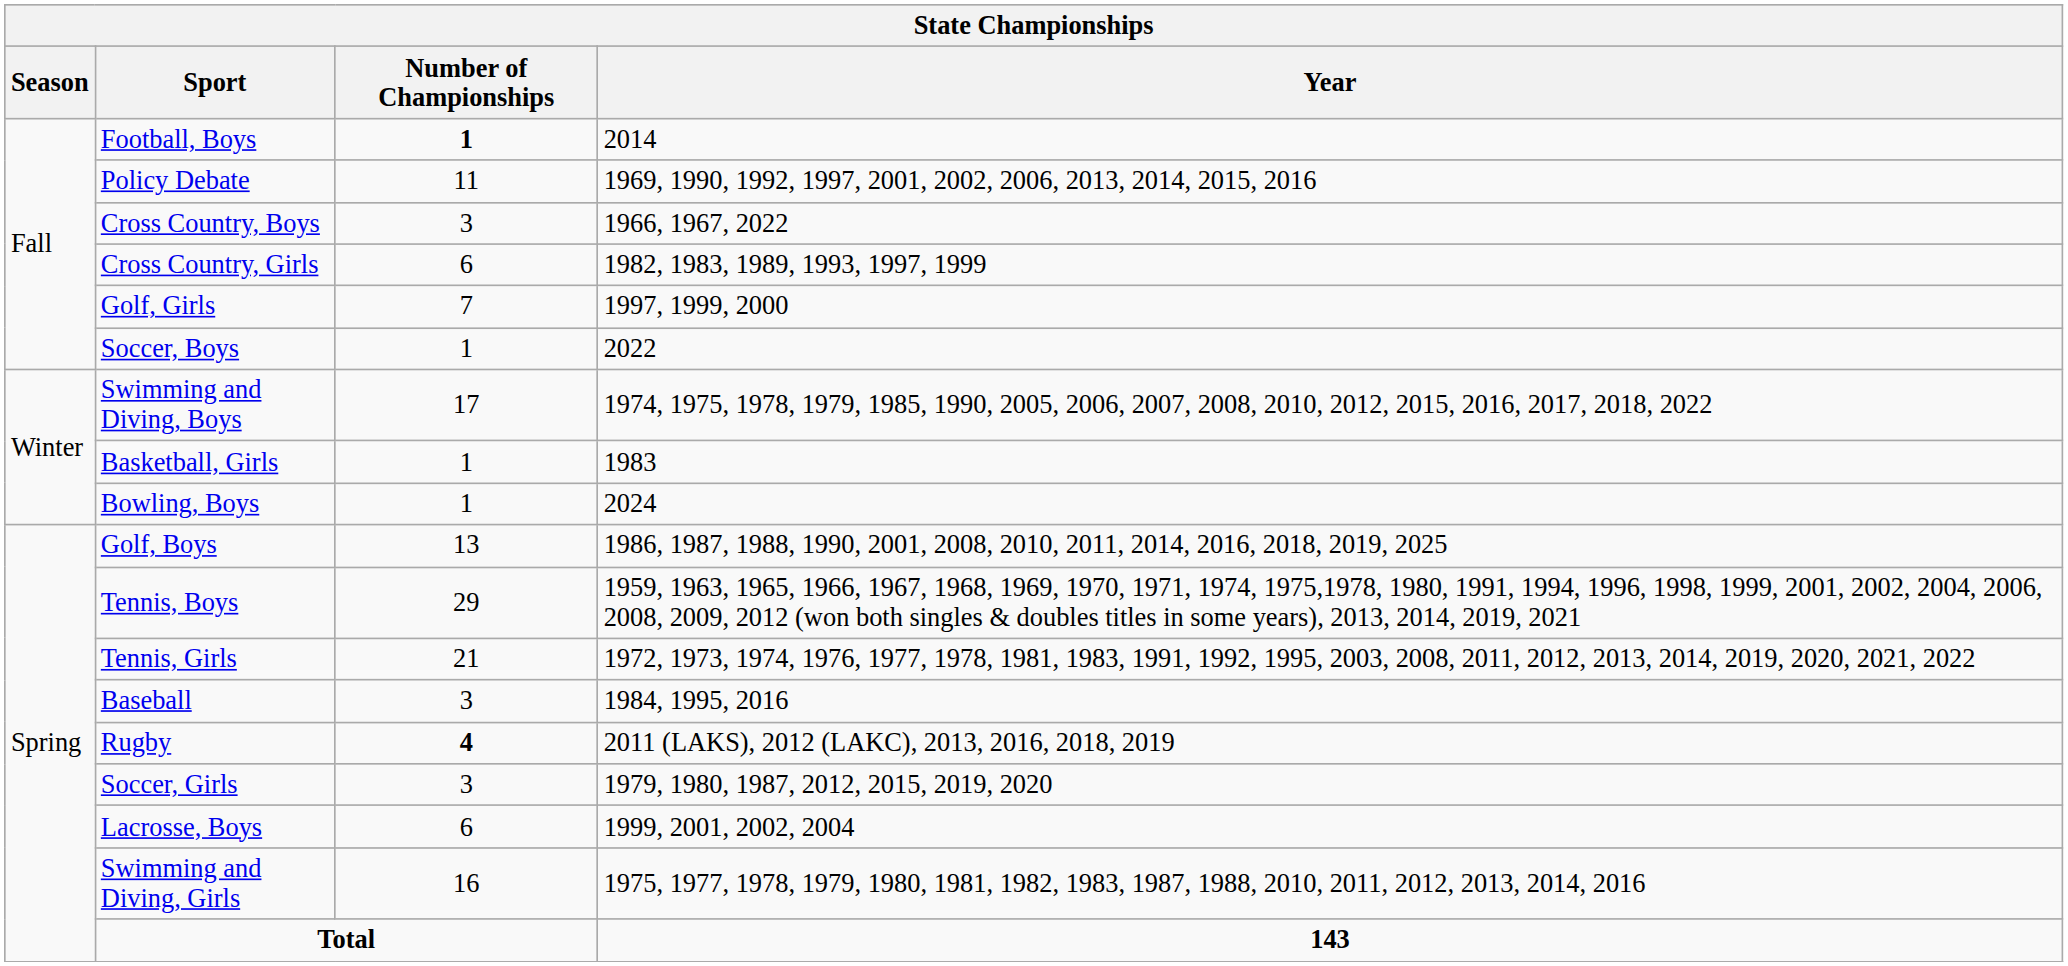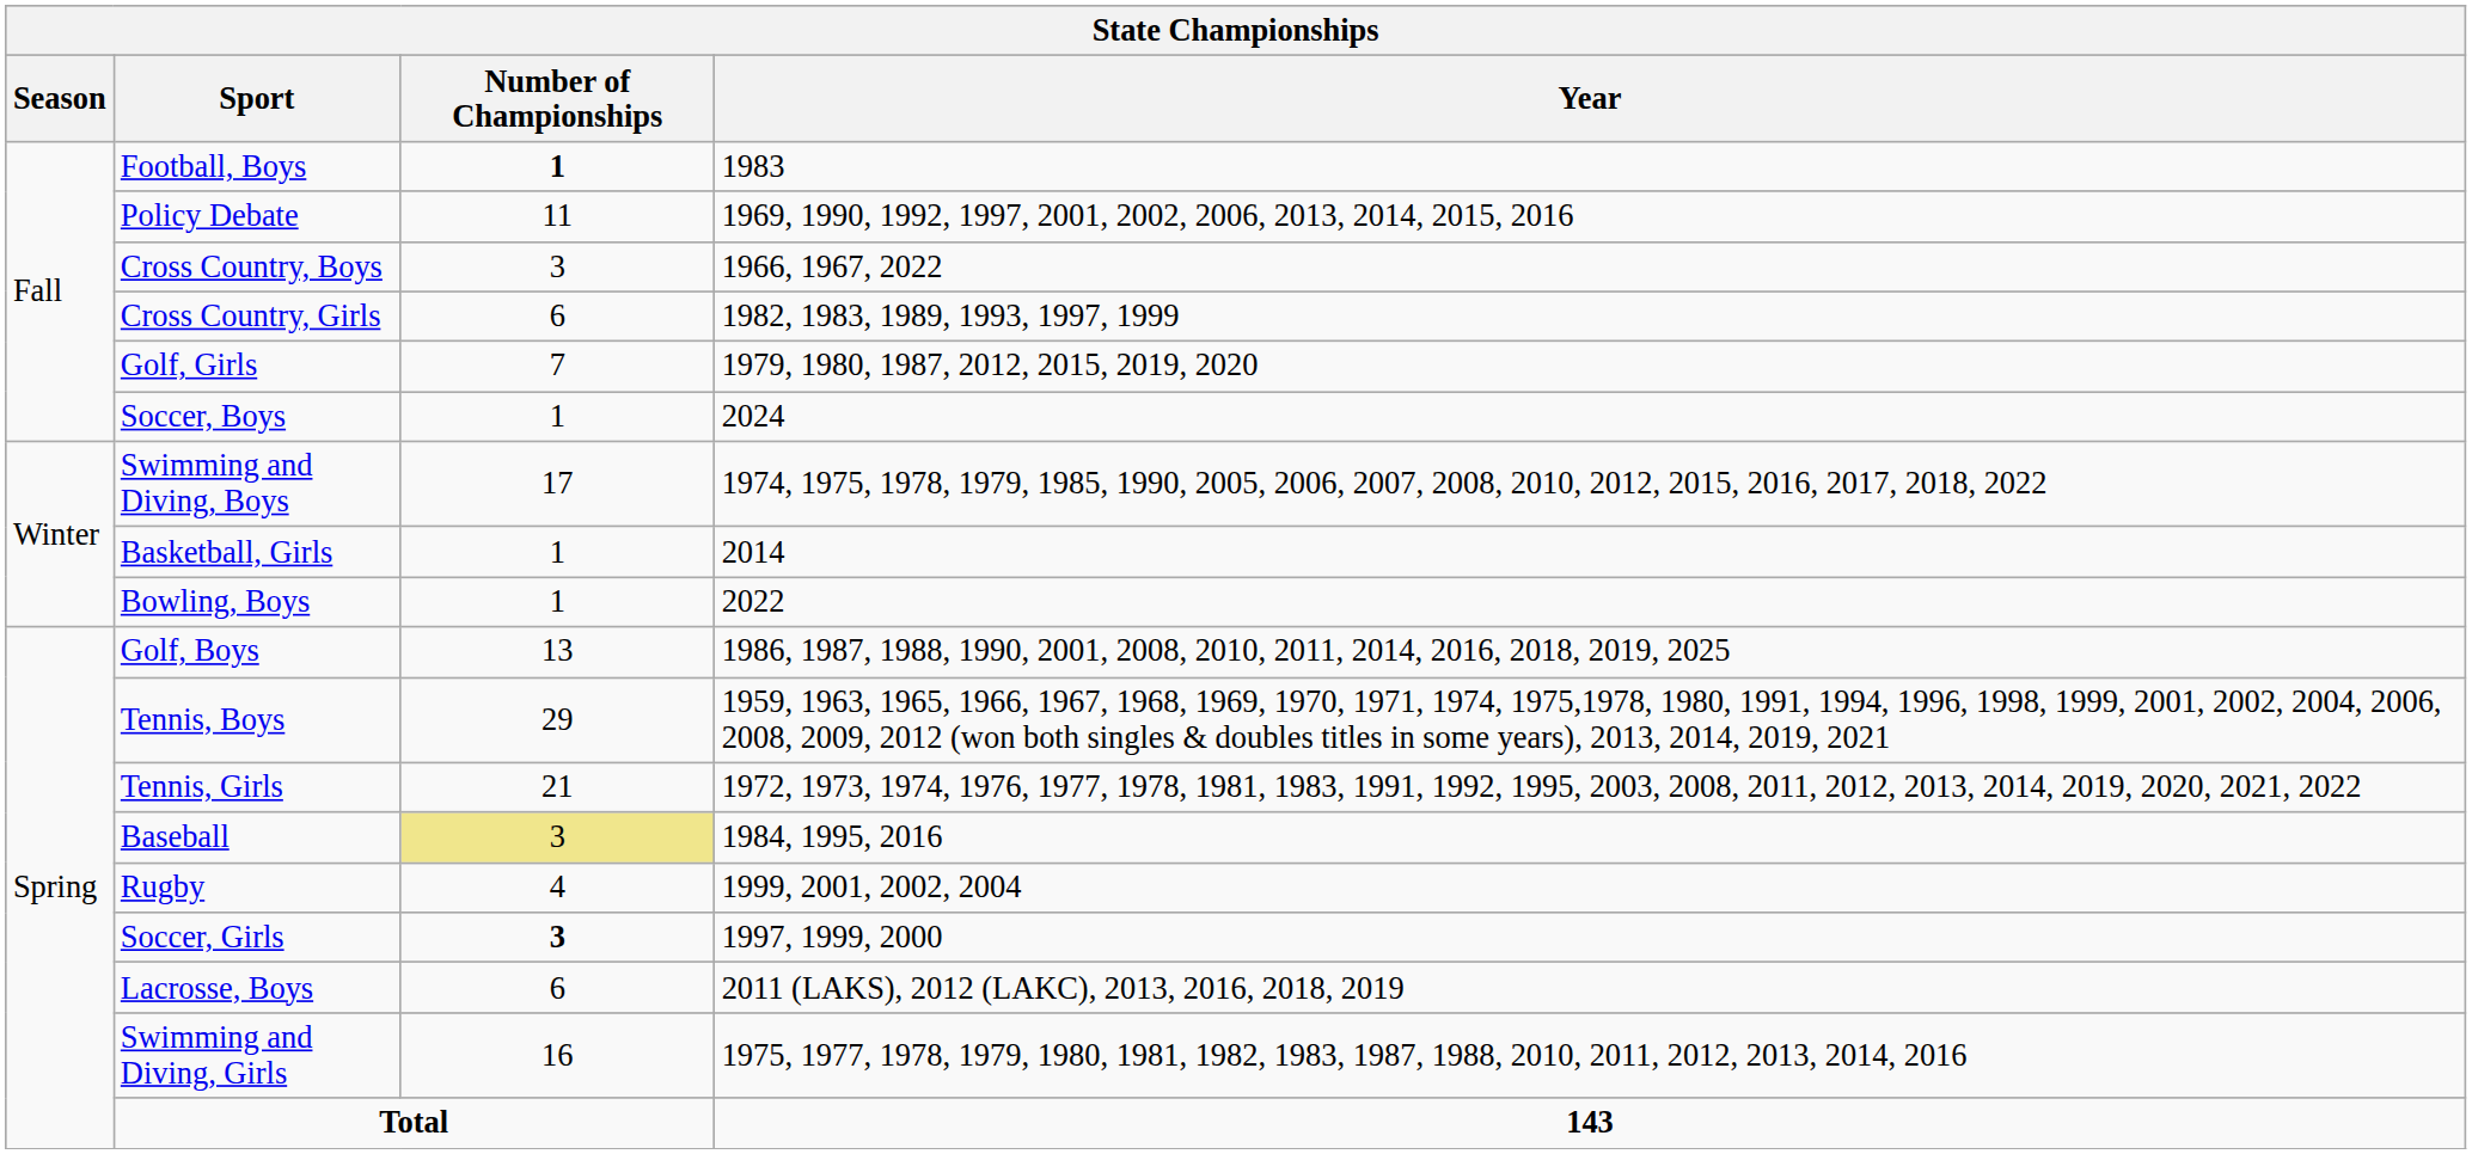 <table class="wikitable">
 <tr>
 <th colspan="4">State Championships</th>
 </tr>
 <tr>
 <th>Season</th>
 <th>Sport</th>
 <th>Number of Championships</th>
 <th>Year</th>
 </tr>
 <tr>
 <td rowspan="6">Fall</td>
 <td><a href='#'>Football, Boys</a></td>
 <td align="center"><strong>1</strong></td>
-<td>2014</td>
+<td>1983</td>
 </tr>
 <tr>
 <td><a href='#'>Policy Debate</a></td>
 <td align="center">11</td>
 <td>1969, 1990, 1992, 1997, 2001, 2002, 2006, 2013, 2014, 2015, 2016</td>
 </tr>
 <tr>
 <td><a href='#'>Cross Country, Boys</a></td>
 <td align="center">3</td>
 <td>1966, 1967, 2022</td>
 </tr>
 <tr>
 <td><a href='#'>Cross Country, Girls</a></td>
 <td align="center">6</td>
 <td>1982, 1983, 1989, 1993, 1997, 1999</td>
 </tr>
 <tr>
 <td><a href='#'>Golf, Girls</a></td>
 <td align="center">7</td>
-<td>1997, 1999, 2000</td>
+<td>1979, 1980, 1987, 2012, 2015, 2019, 2020</td>
 </tr>
 <tr>
 <td><a href='#'>Soccer, Boys</a></td>
 <td align="center">1</td>
-<td>2022</td>
+<td>2024</td>
 </tr>
 <tr>
 <td rowspan="3">Winter</td>
 <td><a href='#'>Swimming and Diving, Boys</a></td>
 <td align="center">17</td>
 <td>1974, 1975, 1978, 1979, 1985, 1990, 2005, 2006, 2007, 2008, 2010, 2012, 2015, 2016, 2017, 2018, 2022</td>
 </tr>
 <tr>
 <td><a href='#'>Basketball, Girls</a></td>
 <td align="center">1</td>
-<td>1983</td>
+<td>2014</td>
 </tr>
 <tr>
 <td><a href='#'>Bowling, Boys</a></td>
 <td align="center">1</td>
-<td>2024</td>
+<td>2022</td>
 </tr>
 <tr>
 <td rowspan="9">Spring</td>
 <td><a href='#'>Golf, Boys</a></td>
 <td align="center">13</td>
 <td>1986, 1987, 1988, 1990, 2001, 2008, 2010, 2011, 2014, 2016, 2018, 2019, 2025</td>
 </tr>
 <tr>
 <td><a href='#'>Tennis, Boys</a></td>
 <td align="center">29</td>
 <td>1959, 1963, 1965, 1966, 1967, 1968, 1969, 1970, 1971, 1974, 1975,1978, 1980, 1991, 1994, 1996, 1998, 1999, 2001, 2002, 2004, 2006, 2008, 2009, 2012 (won both singles & doubles titles in some years), 2013, 2014, 2019, 2021</td>
 </tr>
 <tr>
 <td><a href='#'>Tennis, Girls</a></td>
 <td align="center">21</td>
 <td>1972, 1973, 1974, 1976, 1977, 1978, 1981, 1983, 1991, 1992, 1995, 2003, 2008, 2011, 2012, 2013, 2014, 2019, 2020, 2021, 2022</td>
 </tr>
 <tr>
 <td><a href='#'>Baseball</a></td>
-<td align="center">3</td>
+<td align="center" style="background: khaki;">3</td>
 <td>1984, 1995, 2016</td>
 </tr>
 <tr>
 <td><a href='#'>Rugby</a></td>
-<td align="center"><strong>4</strong></td>
-<td>2011 (LAKS), 2012 (LAKC), 2013, 2016, 2018, 2019</td>
+<td align="center">4</td>
+<td>1999, 2001, 2002, 2004</td>
 </tr>
 <tr>
 <td><a href='#'>Soccer, Girls</a></td>
-<td align="center">3</td>
-<td>1979, 1980, 1987, 2012, 2015, 2019, 2020</td>
+<td align="center"><strong>3</strong></td>
+<td>1997, 1999, 2000</td>
 </tr>
 <tr>
 <td><a href='#'>Lacrosse, Boys</a></td>
 <td align="center">6</td>
-<td>1999, 2001, 2002, 2004</td>
+<td>2011 (LAKS), 2012 (LAKC), 2013, 2016, 2018, 2019</td>
 </tr>
 <tr>
 <td><a href='#'>Swimming and Diving, Girls</a></td>
 <td align="center">16</td>
 <td>1975, 1977, 1978, 1979, 1980, 1981, 1982, 1983, 1987, 1988, 2010, 2011, 2012, 2013, 2014, 2016</td>
 </tr>
 <tr>
 <td align="center" colspan="2"><strong>Total</strong></td>
 <td align="center"><strong>143</strong></td>
 </tr>
 <tr>
 </tr>
 </table>
